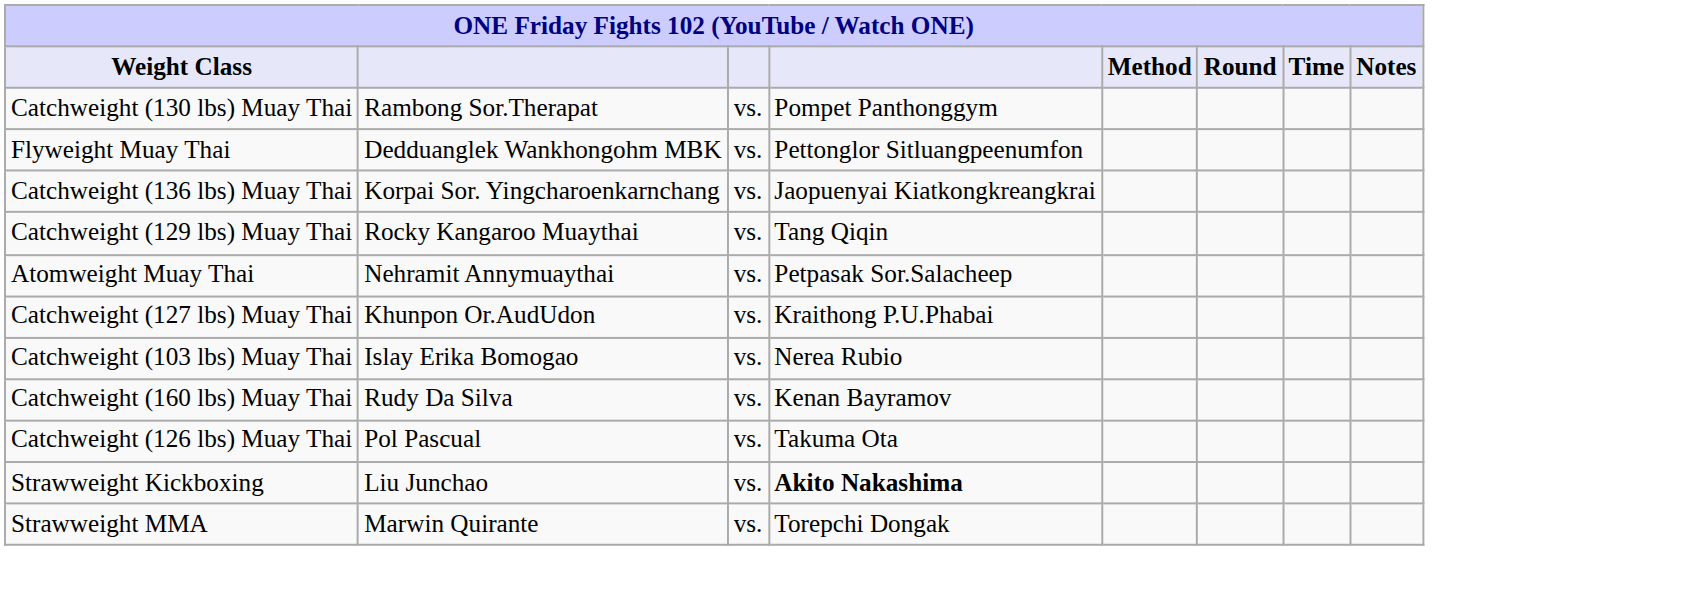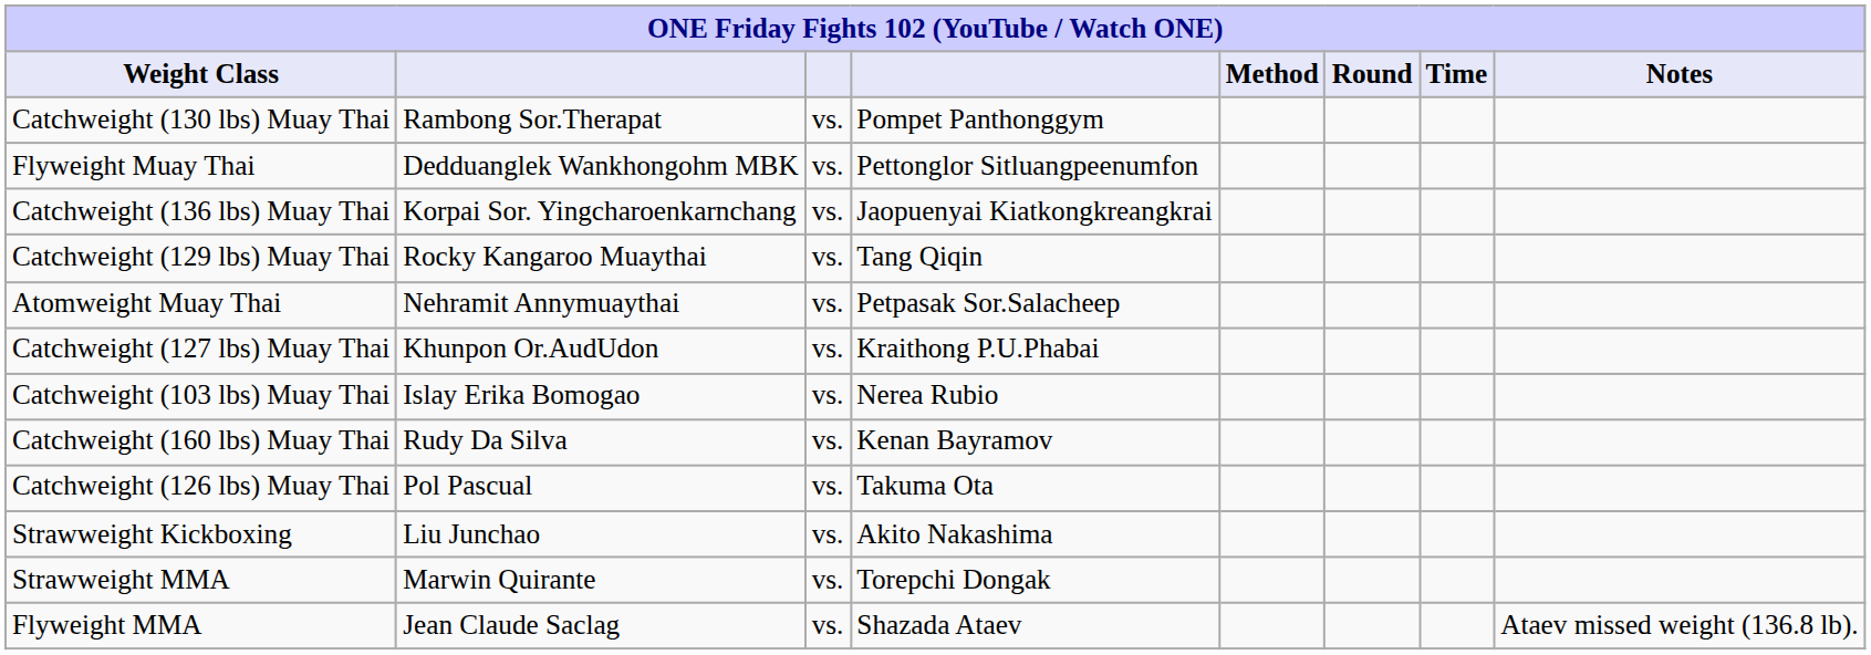 <table class="wikitable" style="font-size: 80%;">
 <tr>
 <th colspan="8" style="background-color: #ccf; color: #000080; text-align: center;"><strong>ONE Friday Fights 102 (YouTube / Watch ONE)</strong></th>
 </tr>
 <tr>
 <th colspan="1" style="background-color: #E6E8FA; color: #000000; text-align: center;">Weight Class</th>
 <th colspan="1" style="background-color: #E6E8FA; color: #000000; text-align: center;"></th>
 <th colspan="1" style="background-color: #E6E8FA; color: #000000; text-align: center;"></th>
 <th colspan="1" style="background-color: #E6E8FA; color: #000000; text-align: center;"></th>
 <th colspan="1" style="background-color: #E6E8FA; color: #000000; text-align: center;">Method</th>
 <th colspan="1" style="background-color: #E6E8FA; color: #000000; text-align: center;">Round</th>
 <th colspan="1" style="background-color: #E6E8FA; color: #000000; text-align: center;">Time</th>
 <th colspan="1" style="background-color: #E6E8FA; color: #000000; text-align: center;">Notes</th>
 </tr>
 <tr>
 <td>Catchweight (130 lbs) Muay Thai</td>
 <td> Rambong Sor.Therapat</td>
 <td>vs.</td>
 <td> Pompet Panthonggym</td>
 <td></td>
 <td align=center></td>
 <td align=center></td>
 <td></td>
 </tr>
 <tr>
 <td>Flyweight Muay Thai</td>
 <td> Dedduanglek Wankhongohm MBK</td>
 <td>vs.</td>
 <td> Pettonglor Sitluangpeenumfon</td>
 <td></td>
 <td align=center></td>
 <td align=center></td>
 <td></td>
 </tr>
 <tr>
 <td>Catchweight (136 lbs) Muay Thai</td>
 <td> Korpai Sor. Yingcharoenkarnchang</td>
 <td>vs.</td>
 <td> Jaopuenyai Kiatkongkreangkrai</td>
 <td></td>
 <td align=center></td>
 <td align=center></td>
 <td></td>
 </tr>
 <tr>
 <td>Catchweight (129 lbs) Muay Thai</td>
 <td> Rocky Kangaroo Muaythai</td>
 <td>vs.</td>
 <td> Tang Qiqin</td>
 <td></td>
 <td align=center></td>
 <td align=center></td>
 <td></td>
 </tr>
 <tr>
 <td>Atomweight Muay Thai</td>
 <td> Nehramit Annymuaythai</td>
 <td>vs.</td>
 <td> Petpasak Sor.Salacheep</td>
 <td></td>
 <td align=center></td>
 <td align=center></td>
 <td></td>
 </tr>
 <tr>
 <td>Catchweight (127 lbs) Muay Thai</td>
 <td> Khunpon Or.AudUdon</td>
 <td>vs.</td>
 <td> Kraithong P.U.Phabai</td>
 <td></td>
 <td align=center></td>
 <td align=center></td>
 <td></td>
 </tr>
 <tr>
 <td>Catchweight (103 lbs) Muay Thai</td>
 <td> Islay Erika Bomogao</td>
 <td>vs.</td>
 <td> Nerea Rubio</td>
 <td></td>
 <td align=center></td>
 <td align=center></td>
 <td></td>
 </tr>
 <tr>
 <td>Catchweight (160 lbs) Muay Thai</td>
 <td> Rudy Da Silva</td>
 <td>vs.</td>
 <td> Kenan Bayramov</td>
 <td></td>
 <td align=center></td>
 <td align=center></td>
 <td></td>
 </tr>
 <tr>
 <td>Catchweight (126 lbs) Muay Thai</td>
 <td> Pol Pascual</td>
 <td>vs.</td>
 <td> Takuma Ota</td>
 <td></td>
 <td align=center></td>
 <td align=center></td>
 <td></td>
 </tr>
 <tr>
 <td>Strawweight Kickboxing</td>
 <td> Liu Junchao</td>
 <td>vs.</td>
-<td><strong> Akito Nakashima</strong></td>
+<td> Akito Nakashima</td>
 <td></td>
 <td align=center></td>
 <td align=center></td>
 <td></td>
 </tr>
 <tr>
 <td>Strawweight MMA</td>
 <td> Marwin Quirante</td>
 <td>vs.</td>
 <td> Torepchi Dongak</td>
 <td></td>
 <td align=center></td>
 <td align=center></td>
 <td></td>
 </tr>
+<tr>
+<td>Flyweight MMA</td>
+<td> Jean Claude Saclag</td>
+<td>vs.</td>
+<td> Shazada Ataev</td>
+<td></td>
+<td align=center></td>
+<td align=center></td>
+<td>Ataev missed weight (136.8 lb).</td>
+</tr>
 </table>
